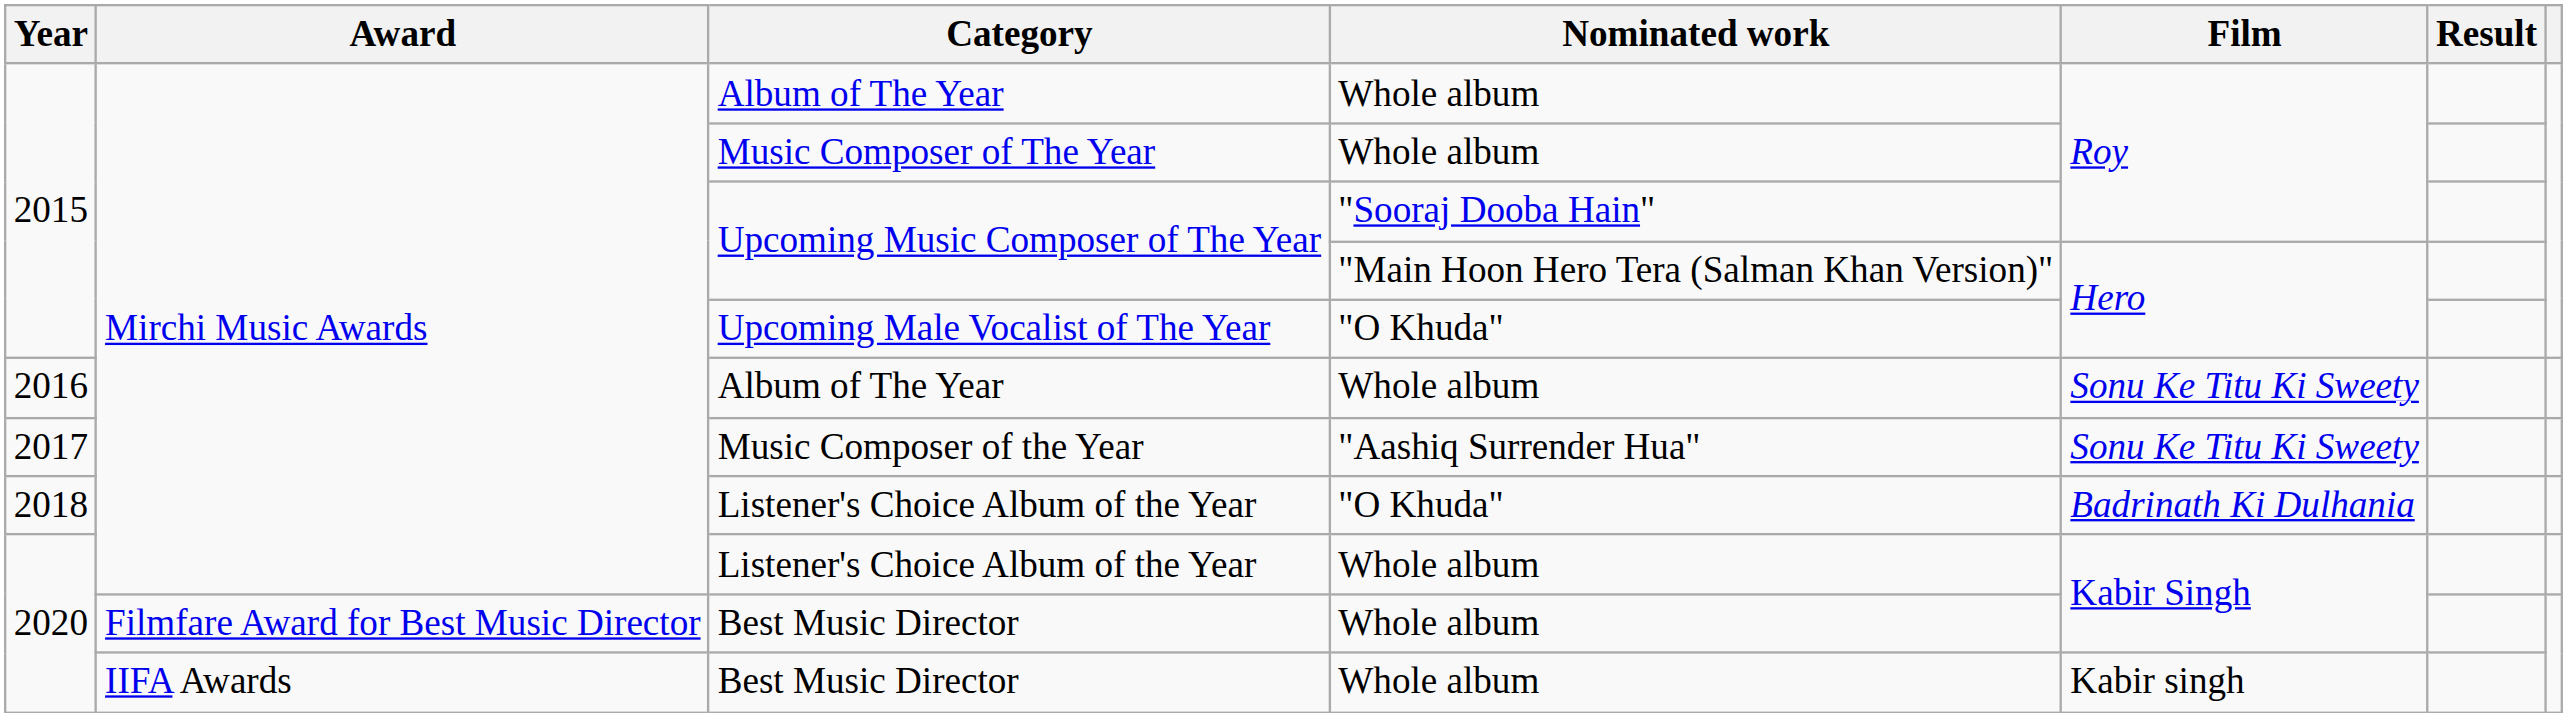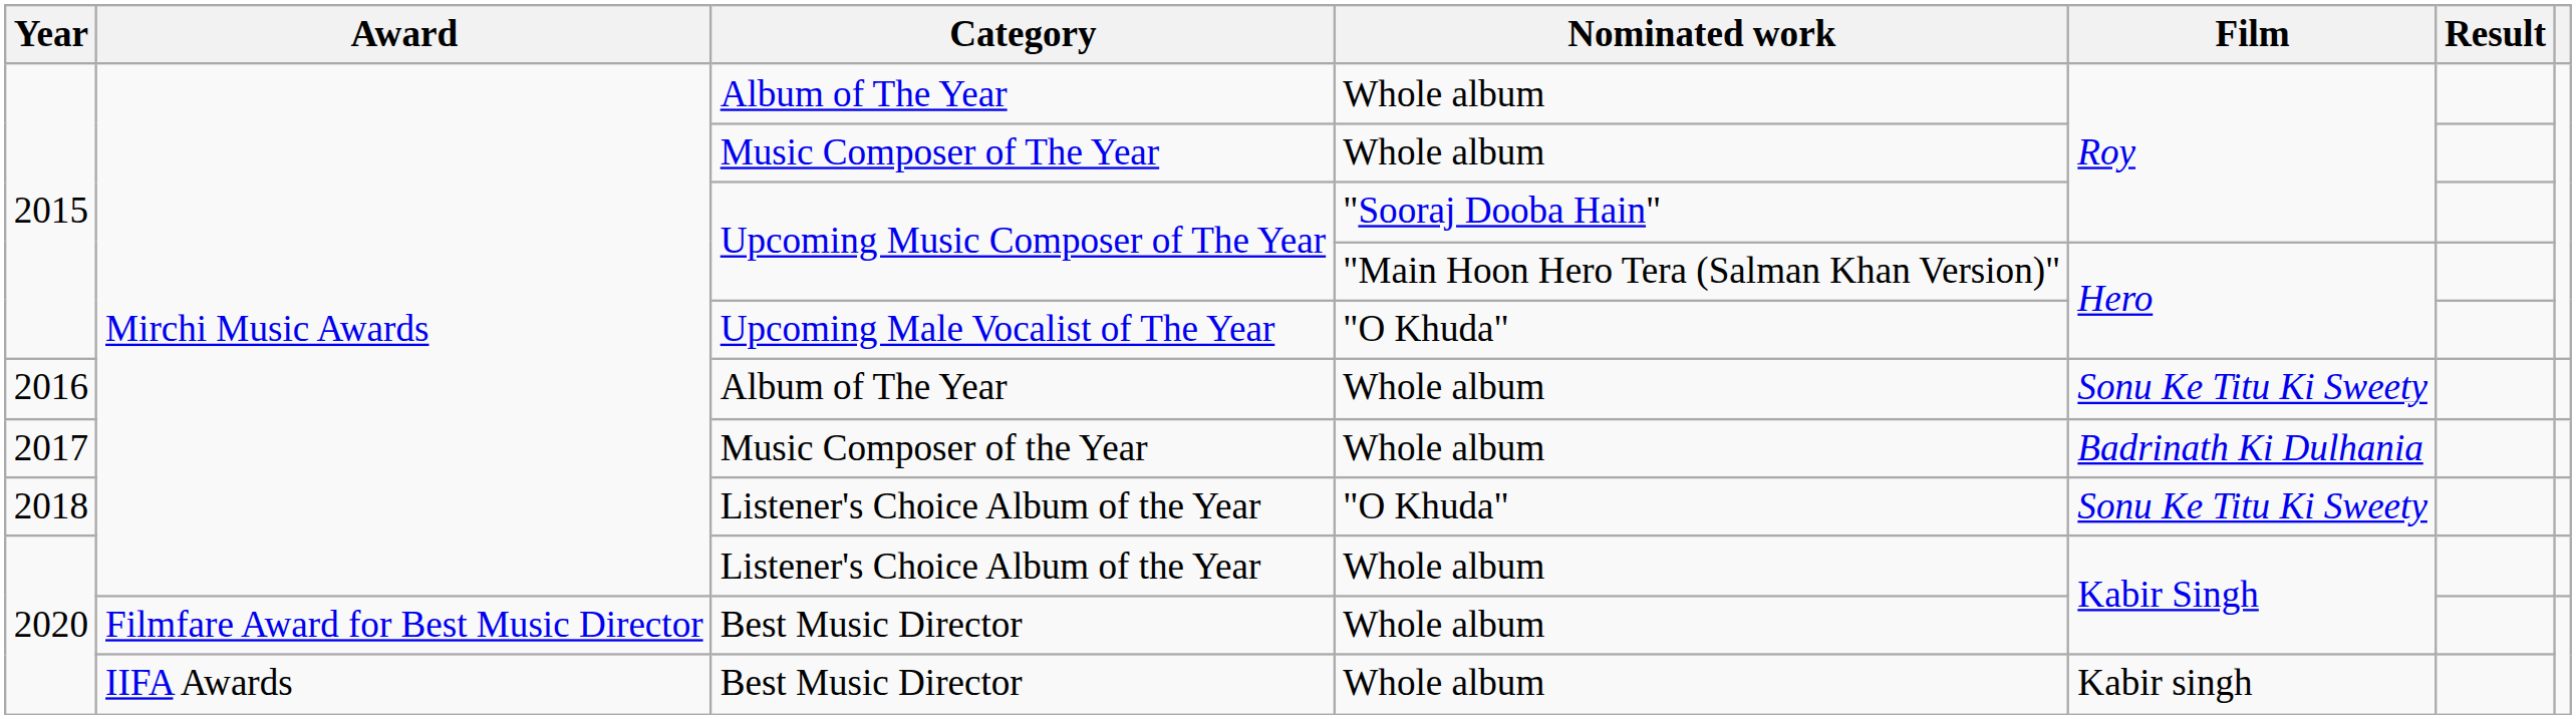 <table class="wikitable plainrowheaders">
 <tr>
 <th>Year</th>
 <th>Award</th>
 <th>Category</th>
 <th>Nominated work</th>
 <th>Film</th>
 <th>Result</th>
 <th></th>
 </tr>
 <tr>
 <td rowspan=5>2015</td>
 <td rowspan="9"><a href='#'>Mirchi Music Awards</a></td>
 <td><a href='#'>Album of The Year</a></td>
 <td>Whole album</td>
 <td rowspan="3"><em><a href='#'>Roy</a></em></td>
 <td></td>
 <td rowspan=5></td>
 </tr>
 <tr>
 <td><a href='#'>Music Composer of The Year</a></td>
 <td>Whole album</td>
 <td></td>
 </tr>
 <tr>
 <td rowspan=2><a href='#'>Upcoming Music Composer of The Year</a></td>
 <td>"<a href='#'>Sooraj Dooba Hain</a>"</td>
 <td></td>
 </tr>
 <tr>
 <td>"Main Hoon Hero Tera (Salman Khan Version)"</td>
 <td rowspan=2><em><a href='#'>Hero</a></em></td>
 <td></td>
 </tr>
 <tr>
 <td><a href='#'>Upcoming Male Vocalist of The Year</a></td>
 <td>"O Khuda"</td>
 <td></td>
 </tr>
 <tr>
 <td>2016</td>
 <td>Album of The Year</td>
 <td>Whole album</td>
 <td><em><a href='#'>Sonu Ke Titu Ki Sweety</a></em></td>
 <td></td>
 <td></td>
 </tr>
 <tr>
 <td>2017</td>
 <td>Music Composer of the Year</td>
-<td>"Aashiq Surrender Hua"</td>
-<td><em><a href='#'>Sonu Ke Titu Ki Sweety</a></em></td>
+<td>Whole album</td>
+<td><em><a href='#'>Badrinath Ki Dulhania</a></em></td>
 <td></td>
 <td></td>
 </tr>
 <tr>
 <td>2018</td>
 <td>Listener's Choice Album of the Year</td>
 <td>"O Khuda"</td>
-<td><em><a href='#'>Badrinath Ki Dulhania</a></em></td>
+<td><em><a href='#'>Sonu Ke Titu Ki Sweety</a></em></td>
 <td></td>
 <td></td>
 </tr>
 <tr>
 <td rowspan="3">2020</td>
 <td>Listener's Choice Album of the Year</td>
 <td>Whole album</td>
 <td rowspan="2"><a href='#'>Kabir Singh</a></td>
 <td></td>
 <td></td>
 </tr>
 <tr>
 <td><a href='#'>Filmfare Award for Best Music Director</a></td>
 <td>Best Music Director</td>
 <td>Whole album</td>
 <td></td>
 <td rowspan="2"></td>
 </tr>
 <tr>
 <td><a href='#'>IIFA</a> Awards</td>
 <td>Best Music Director</td>
 <td>Whole album</td>
 <td>Kabir singh</td>
 <td></td>
 </tr>
 </table>
